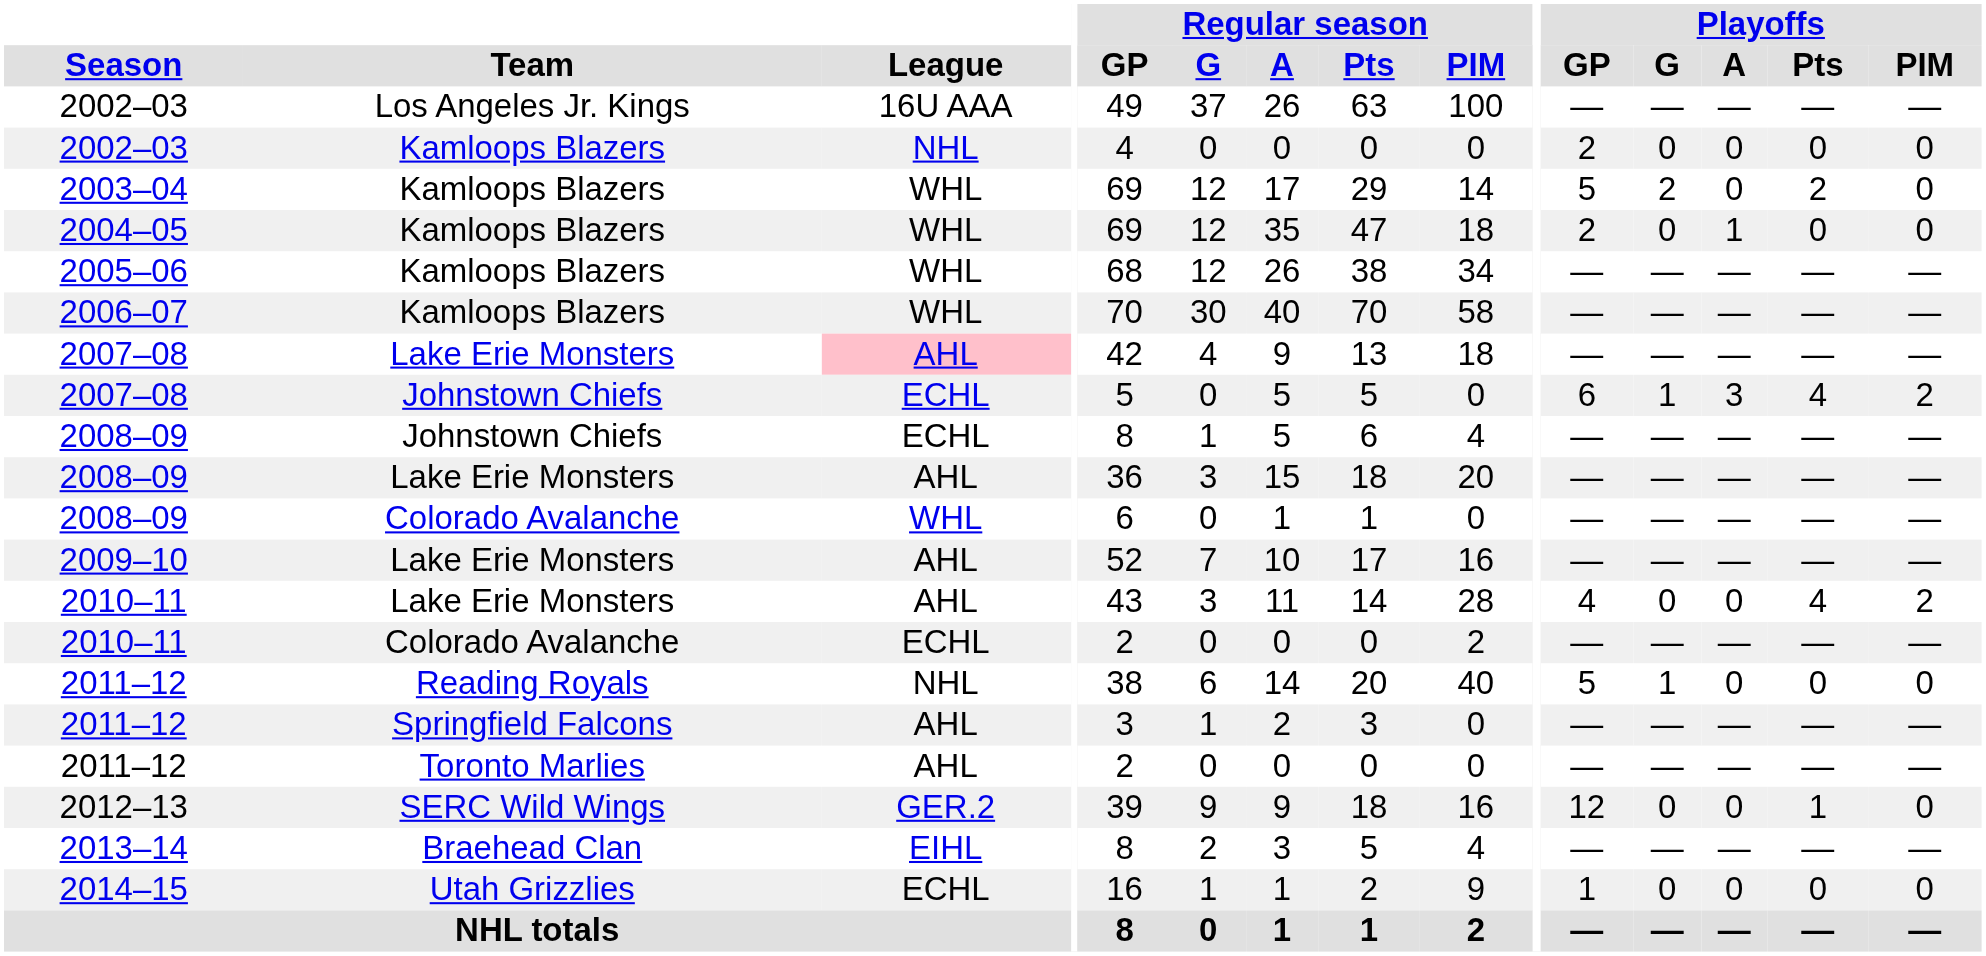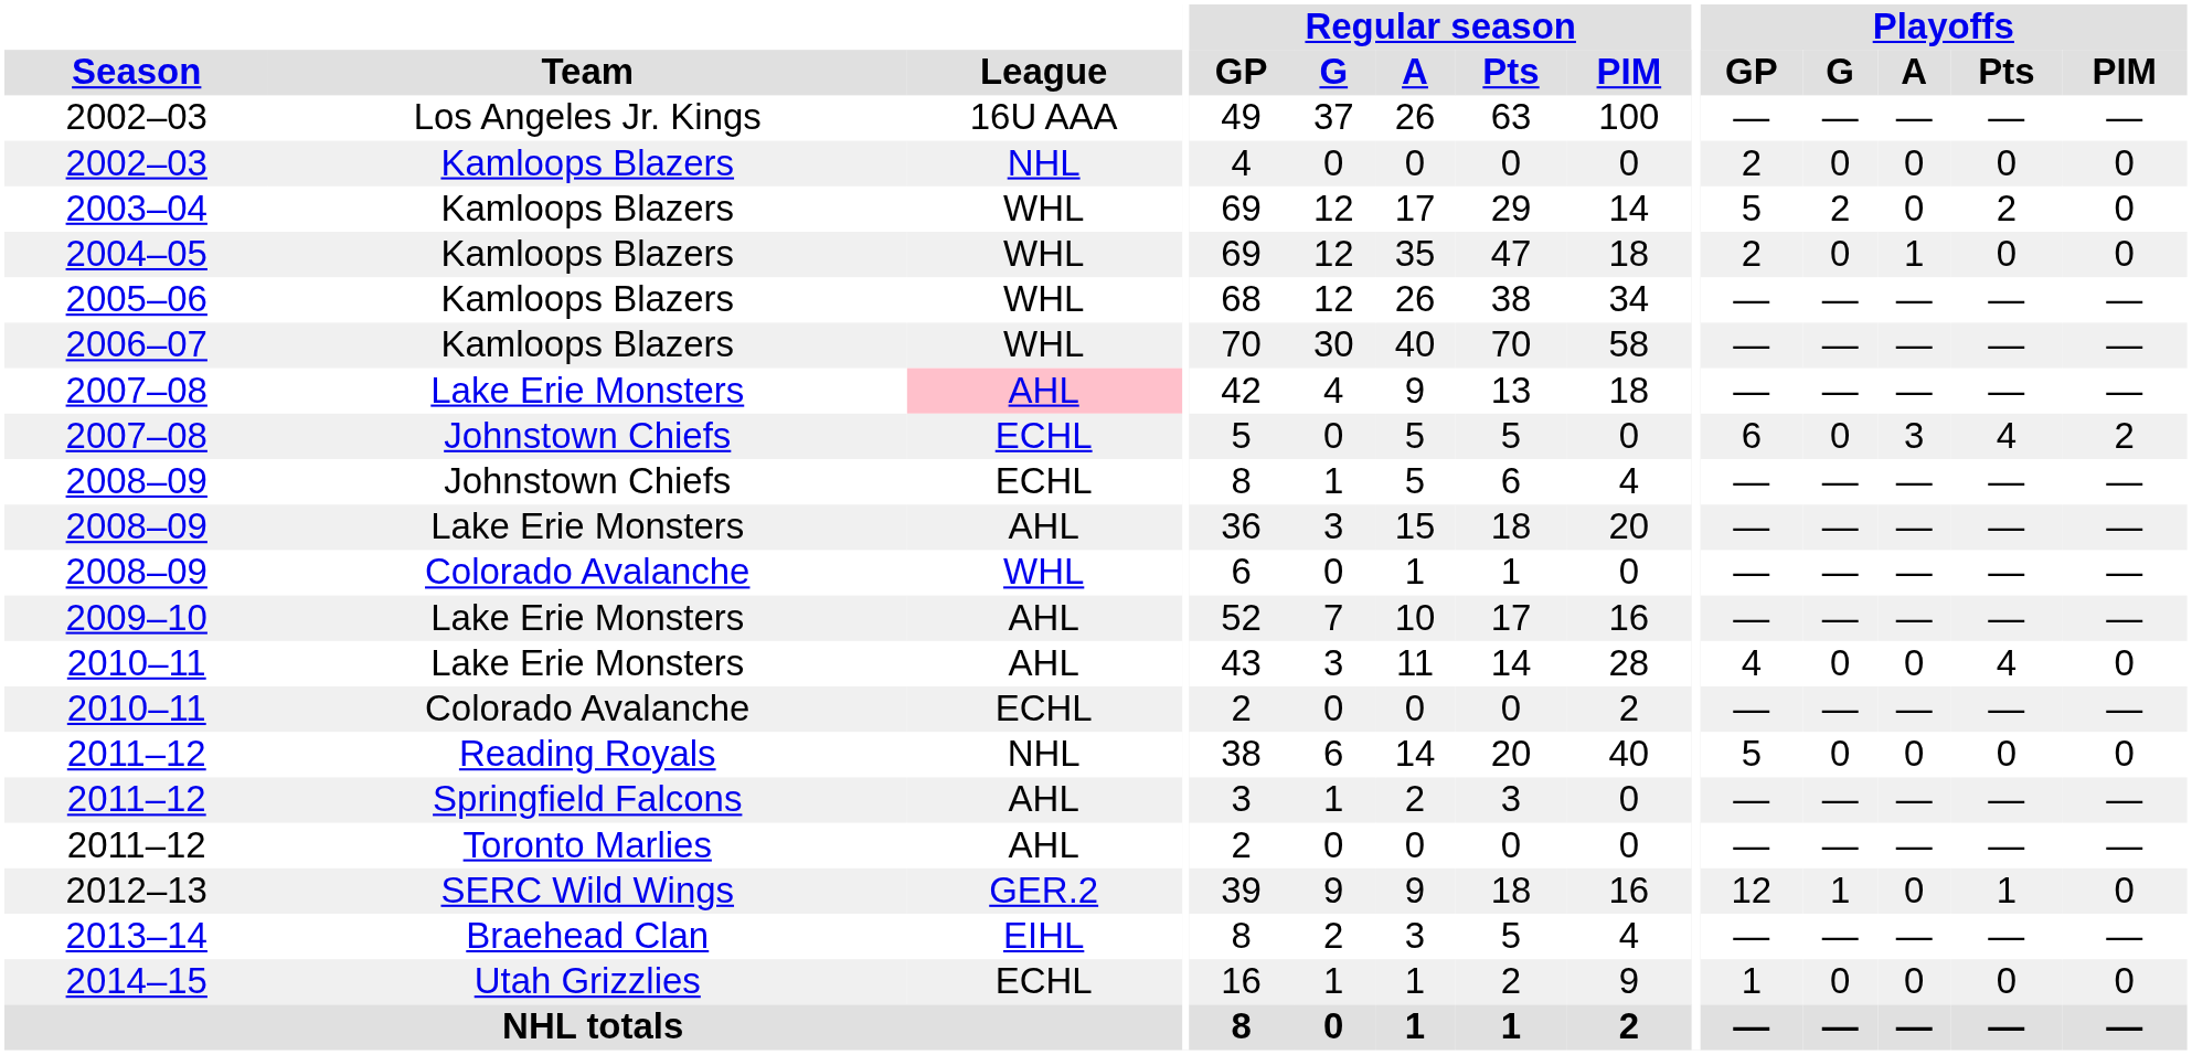 <table border="0" cellpadding="1" cellspacing="0" style="text-align:center; width:60em">
 <tr bgcolor="#e0e0e0">
 <th colspan="3"  bgcolor="#ffffff"></th>
 <th rowspan="99" bgcolor="#ffffff"></th>
 <th colspan="5"><a href='#'>Regular season</a></th>
 <th rowspan="99" bgcolor="#ffffff"></th>
 <th colspan="5"><a href='#'>Playoffs</a></th>
 </tr>
 <tr bgcolor="#e0e0e0">
 <th><a href='#'>Season</a></th>
 <th>Team</th>
 <th>League</th>
 <th>GP</th>
 <th><a href='#'>G</a></th>
 <th><a href='#'>A</a></th>
 <th><a href='#'>Pts</a></th>
 <th><a href='#'>PIM</a></th>
 <th>GP</th>
 <th>G</th>
 <th>A</th>
 <th>Pts</th>
 <th>PIM</th>
 </tr>
 <tr>
 <td>2002–03</td>
 <td>Los Angeles Jr. Kings</td>
 <td>16U AAA</td>
 <td>49</td>
 <td>37</td>
 <td>26</td>
 <td>63</td>
 <td>100</td>
 <td>—</td>
 <td>—</td>
 <td>—</td>
 <td>—</td>
 <td>—</td>
 </tr>
 <tr bgcolor="#f0f0f0">
 <td><a href='#'>2002–03</a></td>
 <td><a href='#'>Kamloops Blazers</a></td>
 <td><a href='#'>NHL</a></td>
 <td>4</td>
 <td>0</td>
 <td>0</td>
 <td>0</td>
 <td>0</td>
 <td>2</td>
 <td>0</td>
 <td>0</td>
 <td>0</td>
 <td>0</td>
 </tr>
 <tr>
 <td><a href='#'>2003–04</a></td>
 <td>Kamloops Blazers</td>
 <td>WHL</td>
 <td>69</td>
 <td>12</td>
 <td>17</td>
 <td>29</td>
 <td>14</td>
 <td>5</td>
 <td>2</td>
 <td>0</td>
 <td>2</td>
 <td>0</td>
 </tr>
 <tr bgcolor="#f0f0f0">
 <td><a href='#'>2004–05</a></td>
 <td>Kamloops Blazers</td>
 <td>WHL</td>
 <td>69</td>
 <td>12</td>
 <td>35</td>
 <td>47</td>
 <td>18</td>
 <td>2</td>
 <td>0</td>
 <td>1</td>
 <td>0</td>
 <td>0</td>
 </tr>
 <tr>
 <td><a href='#'>2005–06</a></td>
 <td>Kamloops Blazers</td>
 <td>WHL</td>
 <td>68</td>
 <td>12</td>
 <td>26</td>
 <td>38</td>
 <td>34</td>
 <td>—</td>
 <td>—</td>
 <td>—</td>
 <td>—</td>
 <td>—</td>
 </tr>
 <tr bgcolor="#f0f0f0">
 <td><a href='#'>2006–07</a></td>
 <td>Kamloops Blazers</td>
 <td>WHL</td>
 <td>70</td>
 <td>30</td>
 <td>40</td>
 <td>70</td>
 <td>58</td>
 <td>—</td>
 <td>—</td>
 <td>—</td>
 <td>—</td>
 <td>—</td>
 </tr>
 <tr>
 <td><a href='#'>2007–08</a></td>
 <td><a href='#'>Lake Erie Monsters</a></td>
 <td style="background: pink;"><a href='#'>AHL</a></td>
 <td>42</td>
 <td>4</td>
 <td>9</td>
 <td>13</td>
 <td>18</td>
 <td>—</td>
 <td>—</td>
 <td>—</td>
 <td>—</td>
 <td>—</td>
 </tr>
 <tr bgcolor="#f0f0f0">
 <td><a href='#'>2007–08</a></td>
 <td><a href='#'>Johnstown Chiefs</a></td>
 <td><a href='#'>ECHL</a></td>
 <td>5</td>
 <td>0</td>
 <td>5</td>
 <td>5</td>
 <td>0</td>
 <td>6</td>
-<td>1</td>
+<td>0</td>
 <td>3</td>
 <td>4</td>
 <td>2</td>
 </tr>
 <tr>
 <td><a href='#'>2008–09</a></td>
 <td>Johnstown Chiefs</td>
 <td>ECHL</td>
 <td>8</td>
 <td>1</td>
 <td>5</td>
 <td>6</td>
 <td>4</td>
 <td>—</td>
 <td>—</td>
 <td>—</td>
 <td>—</td>
 <td>—</td>
 </tr>
 <tr bgcolor="#f0f0f0">
 <td><a href='#'>2008–09</a></td>
 <td>Lake Erie Monsters</td>
 <td>AHL</td>
 <td>36</td>
 <td>3</td>
 <td>15</td>
 <td>18</td>
 <td>20</td>
 <td>—</td>
 <td>—</td>
 <td>—</td>
 <td>—</td>
 <td>—</td>
 </tr>
 <tr>
 <td><a href='#'>2008–09</a></td>
 <td><a href='#'>Colorado Avalanche</a></td>
 <td><a href='#'>WHL</a></td>
 <td>6</td>
 <td>0</td>
 <td>1</td>
 <td>1</td>
 <td>0</td>
 <td>—</td>
 <td>—</td>
 <td>—</td>
 <td>—</td>
 <td>—</td>
 </tr>
 <tr bgcolor="#f0f0f0">
 <td><a href='#'>2009–10</a></td>
 <td>Lake Erie Monsters</td>
 <td>AHL</td>
 <td>52</td>
 <td>7</td>
 <td>10</td>
 <td>17</td>
 <td>16</td>
 <td>—</td>
 <td>—</td>
 <td>—</td>
 <td>—</td>
 <td>—</td>
 </tr>
 <tr>
 <td><a href='#'>2010–11</a></td>
 <td>Lake Erie Monsters</td>
 <td>AHL</td>
 <td>43</td>
 <td>3</td>
 <td>11</td>
 <td>14</td>
 <td>28</td>
 <td>4</td>
 <td>0</td>
 <td>0</td>
 <td>4</td>
-<td>2</td>
+<td>0</td>
 </tr>
 <tr bgcolor="#f0f0f0">
 <td><a href='#'>2010–11</a></td>
 <td>Colorado Avalanche</td>
 <td>ECHL</td>
 <td>2</td>
 <td>0</td>
 <td>0</td>
 <td>0</td>
 <td>2</td>
 <td>—</td>
 <td>—</td>
 <td>—</td>
 <td>—</td>
 <td>—</td>
 </tr>
 <tr>
 <td><a href='#'>2011–12</a></td>
 <td><a href='#'>Reading Royals</a></td>
 <td>NHL</td>
 <td>38</td>
 <td>6</td>
 <td>14</td>
 <td>20</td>
 <td>40</td>
 <td>5</td>
-<td>1</td>
+<td>0</td>
 <td>0</td>
 <td>0</td>
 <td>0</td>
 </tr>
 <tr bgcolor="#f0f0f0">
 <td><a href='#'>2011–12</a></td>
 <td><a href='#'>Springfield Falcons</a></td>
 <td>AHL</td>
 <td>3</td>
 <td>1</td>
 <td>2</td>
 <td>3</td>
 <td>0</td>
 <td>—</td>
 <td>—</td>
 <td>—</td>
 <td>—</td>
 <td>—</td>
 </tr>
 <tr>
 <td>2011–12</td>
 <td><a href='#'>Toronto Marlies</a></td>
 <td>AHL</td>
 <td>2</td>
 <td>0</td>
 <td>0</td>
 <td>0</td>
 <td>0</td>
 <td>—</td>
 <td>—</td>
 <td>—</td>
 <td>—</td>
 <td>—</td>
 </tr>
 <tr bgcolor="#f0f0f0">
 <td>2012–13</td>
 <td><a href='#'>SERC Wild Wings</a></td>
 <td><a href='#'>GER.2</a></td>
 <td>39</td>
 <td>9</td>
 <td>9</td>
 <td>18</td>
 <td>16</td>
 <td>12</td>
-<td>0</td>
+<td>1</td>
 <td>0</td>
 <td>1</td>
 <td>0</td>
 </tr>
 <tr>
 <td><a href='#'>2013–14</a></td>
 <td><a href='#'>Braehead Clan</a></td>
 <td><a href='#'>EIHL</a></td>
 <td>8</td>
 <td>2</td>
 <td>3</td>
 <td>5</td>
 <td>4</td>
 <td>—</td>
 <td>—</td>
 <td>—</td>
 <td>—</td>
 <td>—</td>
 </tr>
 <tr bgcolor="#f0f0f0">
 <td><a href='#'>2014–15</a></td>
 <td><a href='#'>Utah Grizzlies</a></td>
 <td>ECHL</td>
 <td>16</td>
 <td>1</td>
 <td>1</td>
 <td>2</td>
 <td>9</td>
 <td>1</td>
 <td>0</td>
 <td>0</td>
 <td>0</td>
 <td>0</td>
 </tr>
 <tr bgcolor="#e0e0e0">
 <th colspan="3">NHL totals</th>
 <th>8</th>
 <th>0</th>
 <th>1</th>
 <th>1</th>
 <th>2</th>
 <th>—</th>
 <th>—</th>
 <th>—</th>
 <th>—</th>
 <th>—</th>
 </tr>
 </table>
